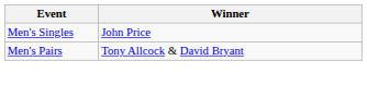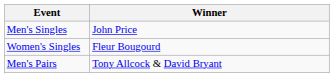 <table class="wikitable" style="font-size: 100%">
 <tr>
 <th width=120>Event</th>
 <th width=350>Winner</th>
 </tr>
 <tr>
 <td><a href='#'>Men's Singles</a></td>
 <td> <a href='#'>John Price</a></td>
 </tr>
 <tr>
+<td><a href='#'>Women's Singles</a></td>
+<td> <a href='#'>Fleur Bougourd</a></td>
+</tr>
+<tr>
 <td><a href='#'>Men's Pairs</a></td>
 <td> <a href='#'>Tony Allcock</a> &  <a href='#'>David Bryant</a></td>
 </tr>
 </table>
